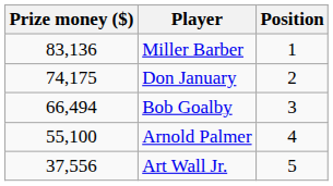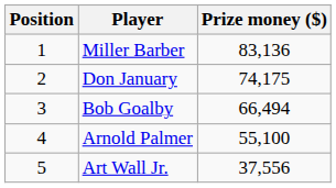 <table class="wikitable">
 <tr>
+<th>Position</th>
+<th>Player</th>
 <th>Prize money ($)</th>
-<th>Player</th>
-<th>Position</th>
 </tr>
 <tr>
+<td align=center>1</td>
+<td> <a href='#'>Miller Barber</a></td>
 <td align=center>83,136</td>
-<td> <a href='#'>Miller Barber</a></td>
-<td align=center>1</td>
 </tr>
 <tr>
+<td align=center>2</td>
+<td> <a href='#'>Don January</a></td>
 <td align=center>74,175</td>
-<td> <a href='#'>Don January</a></td>
-<td align=center>2</td>
 </tr>
 <tr>
+<td align=center>3</td>
+<td> <a href='#'>Bob Goalby</a></td>
 <td align=center>66,494</td>
-<td> <a href='#'>Bob Goalby</a></td>
-<td align=center>3</td>
 </tr>
 <tr>
+<td align=center>4</td>
+<td> <a href='#'>Arnold Palmer</a></td>
 <td align=center>55,100</td>
-<td> <a href='#'>Arnold Palmer</a></td>
-<td align=center>4</td>
 </tr>
 <tr>
+<td align=center>5</td>
+<td> <a href='#'>Art Wall Jr.</a></td>
 <td align=center>37,556</td>
-<td> <a href='#'>Art Wall Jr.</a></td>
-<td align=center>5</td>
 </tr>
 </table>
